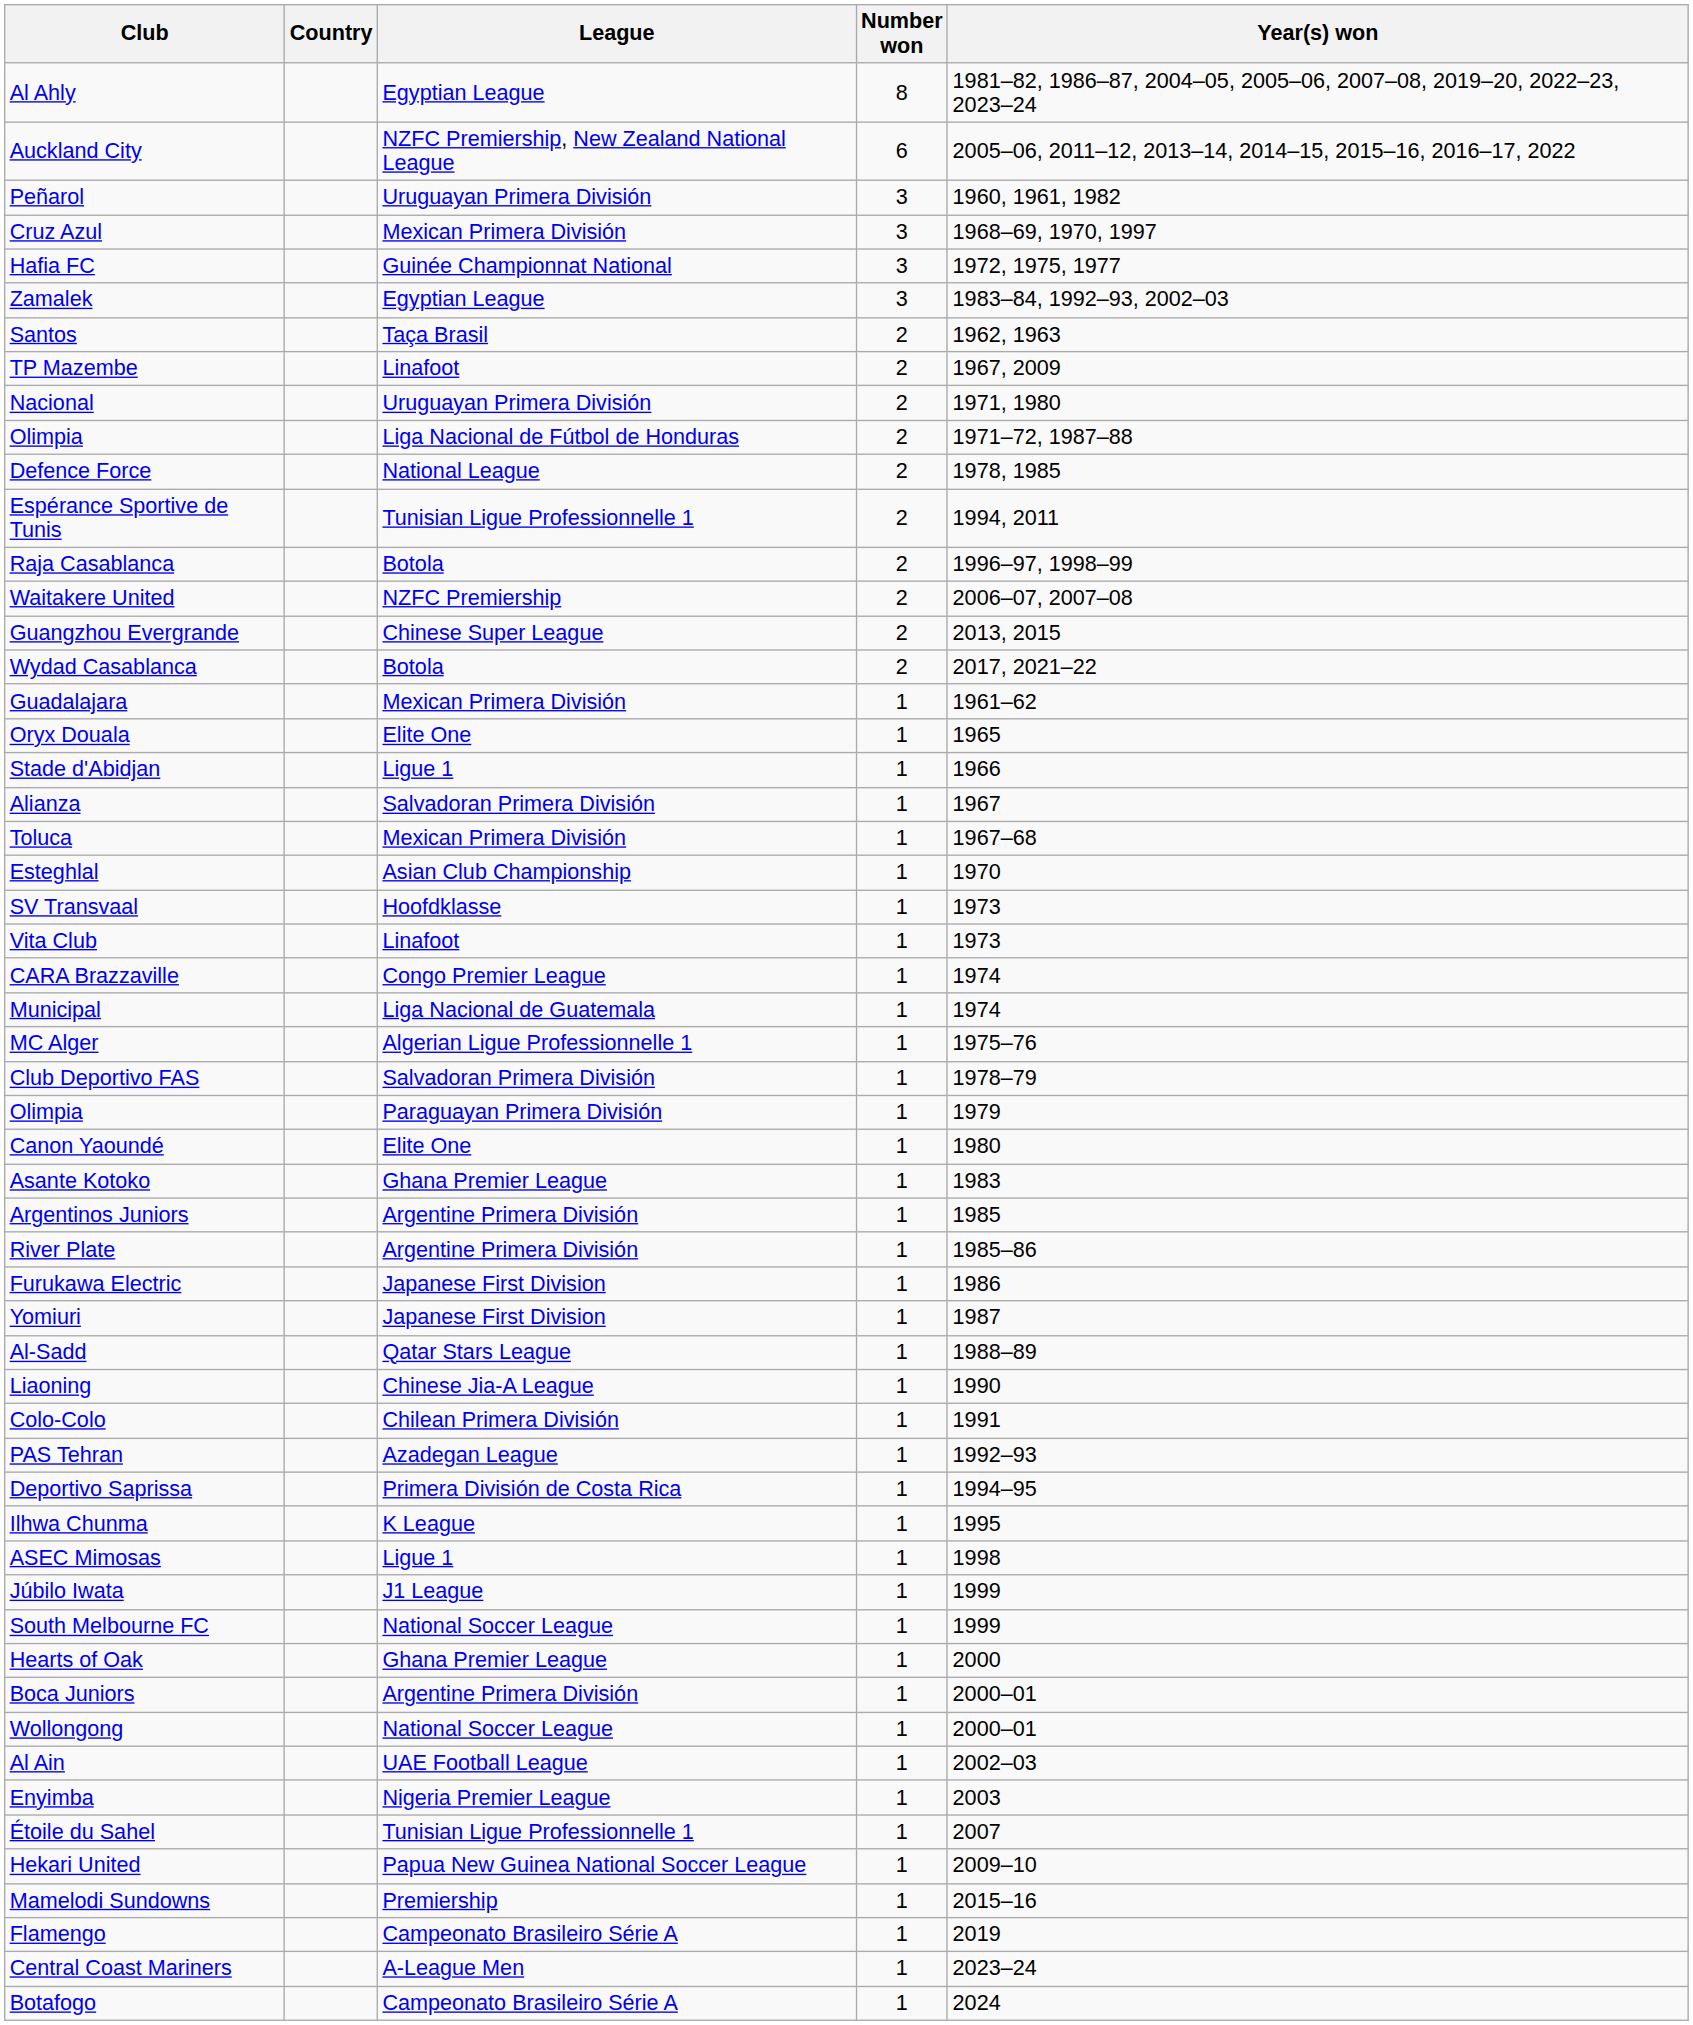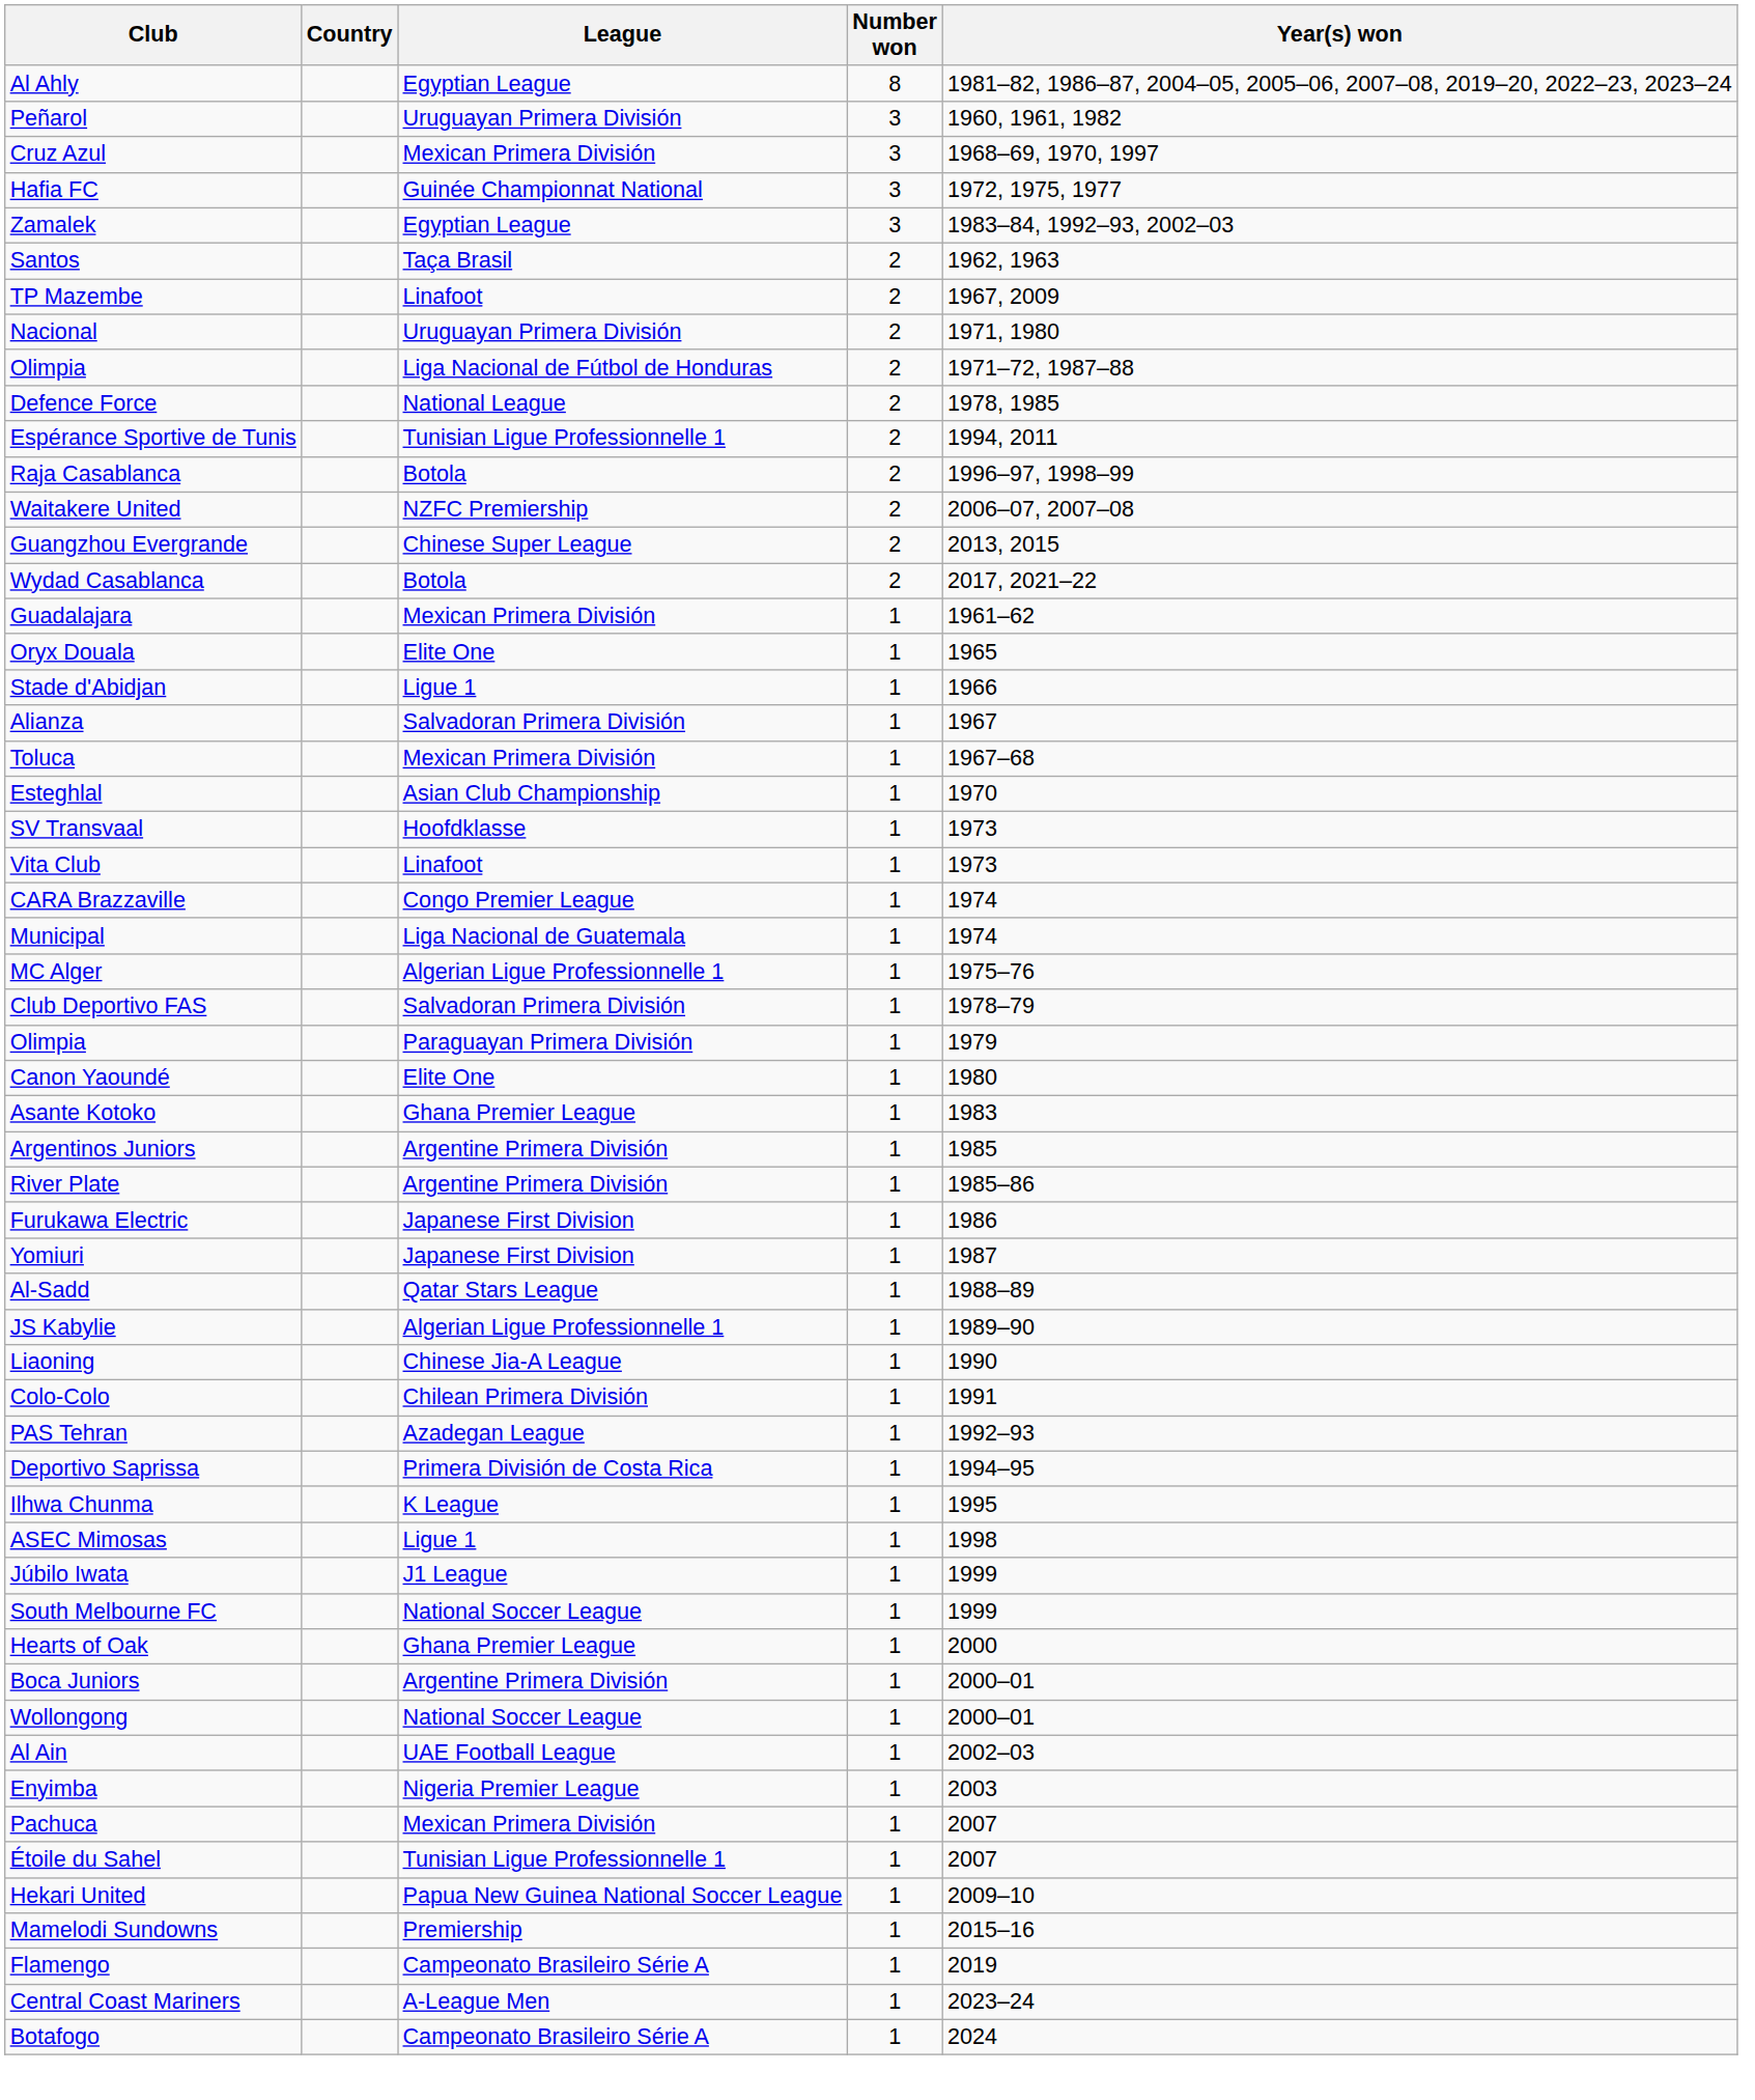 <table class="wikitable sortable">
 <tr>
 <th>Club</th>
 <th>Country</th>
 <th>League</th>
 <th>Number<br>won</th>
 <th>Year(s) won</th>
 </tr>
 <tr>
 <td><a href='#'>Al Ahly</a></td>
 <td></td>
 <td><a href='#'>Egyptian League</a></td>
 <td style="text-align:center">8</td>
 <td>1981–82, 1986–87, 2004–05, 2005–06, 2007–08, 2019–20, 2022–23, 2023–24</td>
-</tr>
-<tr>
-<td><a href='#'>Auckland City</a></td>
-<td></td>
-<td><a href='#'>NZFC Premiership</a>, <a href='#'>New Zealand National League</a></td>
-<td style="text-align:center">6</td>
-<td>2005–06, 2011–12, 2013–14, 2014–15, 2015–16, 2016–17, 2022</td>
 </tr>
 <tr>
 <td><a href='#'>Peñarol</a></td>
 <td></td>
 <td><a href='#'>Uruguayan Primera División</a></td>
 <td style="text-align:center">3</td>
 <td>1960, 1961, 1982</td>
 </tr>
 <tr>
 <td><a href='#'>Cruz Azul</a></td>
 <td></td>
 <td><a href='#'>Mexican Primera División</a></td>
 <td style="text-align:center">3</td>
 <td>1968–69, 1970, 1997</td>
 </tr>
 <tr>
 <td><a href='#'>Hafia FC</a></td>
 <td></td>
 <td><a href='#'>Guinée Championnat National</a></td>
 <td style="text-align:center">3</td>
 <td>1972, 1975, 1977</td>
 </tr>
 <tr>
 <td><a href='#'>Zamalek</a></td>
 <td></td>
 <td><a href='#'>Egyptian League</a></td>
 <td style="text-align:center">3</td>
 <td>1983–84, 1992–93, 2002–03</td>
 </tr>
 <tr>
 <td><a href='#'>Santos</a></td>
 <td></td>
 <td><a href='#'>Taça Brasil</a></td>
 <td style="text-align:center">2</td>
 <td>1962, 1963</td>
 </tr>
 <tr>
 <td><a href='#'>TP Mazembe</a></td>
 <td></td>
 <td><a href='#'>Linafoot</a></td>
 <td style="text-align:center">2</td>
 <td>1967, 2009</td>
 </tr>
 <tr>
 <td><a href='#'>Nacional</a></td>
 <td></td>
 <td><a href='#'>Uruguayan Primera División</a></td>
 <td style="text-align:center">2</td>
 <td>1971, 1980</td>
 </tr>
 <tr>
 <td><a href='#'>Olimpia</a></td>
 <td></td>
 <td><a href='#'>Liga Nacional de Fútbol de Honduras</a></td>
 <td style="text-align:center">2</td>
 <td>1971–72, 1987–88</td>
 </tr>
 <tr>
 <td><a href='#'>Defence Force</a></td>
 <td></td>
 <td><a href='#'>National League</a></td>
 <td style="text-align:center">2</td>
 <td>1978, 1985</td>
 </tr>
 <tr>
 <td><a href='#'>Espérance Sportive de Tunis</a></td>
 <td></td>
 <td><a href='#'>Tunisian Ligue Professionnelle 1</a></td>
 <td style="text-align:center">2</td>
 <td>1994, 2011</td>
 </tr>
 <tr>
 <td><a href='#'>Raja Casablanca</a></td>
 <td></td>
 <td><a href='#'>Botola</a></td>
 <td style="text-align:center">2</td>
 <td>1996–97, 1998–99</td>
 </tr>
 <tr>
 <td><a href='#'>Waitakere United</a></td>
 <td></td>
 <td><a href='#'>NZFC Premiership</a></td>
 <td style="text-align:center">2</td>
 <td>2006–07, 2007–08</td>
 </tr>
 <tr>
 <td><a href='#'>Guangzhou Evergrande</a></td>
 <td></td>
 <td><a href='#'>Chinese Super League</a></td>
 <td style="text-align:center">2</td>
 <td>2013, 2015</td>
 </tr>
 <tr>
 <td><a href='#'>Wydad Casablanca</a></td>
 <td></td>
 <td><a href='#'>Botola</a></td>
 <td style="text-align:center">2</td>
 <td>2017, 2021–22</td>
 </tr>
 <tr>
 <td><a href='#'>Guadalajara</a></td>
 <td></td>
 <td><a href='#'>Mexican Primera División</a></td>
 <td style="text-align:center">1</td>
 <td>1961–62</td>
 </tr>
 <tr>
 <td><a href='#'>Oryx Douala</a></td>
 <td></td>
 <td><a href='#'>Elite One</a></td>
 <td style="text-align:center">1</td>
 <td>1965</td>
 </tr>
 <tr>
 <td><a href='#'>Stade d'Abidjan</a></td>
 <td></td>
 <td><a href='#'>Ligue 1</a></td>
 <td style="text-align:center">1</td>
 <td>1966</td>
 </tr>
 <tr>
 <td><a href='#'>Alianza</a></td>
 <td></td>
 <td><a href='#'>Salvadoran Primera División</a></td>
 <td style="text-align:center">1</td>
 <td>1967</td>
 </tr>
 <tr>
 <td><a href='#'>Toluca</a></td>
 <td></td>
 <td><a href='#'>Mexican Primera División</a></td>
 <td style="text-align:center">1</td>
 <td>1967–68</td>
 </tr>
 <tr>
 <td><a href='#'>Esteghlal</a></td>
 <td></td>
 <td><a href='#'>Asian Club Championship</a></td>
 <td style="text-align:center">1</td>
 <td>1970</td>
 </tr>
 <tr>
 <td><a href='#'>SV Transvaal</a></td>
 <td></td>
 <td><a href='#'>Hoofdklasse</a></td>
 <td style="text-align:center">1</td>
 <td>1973</td>
 </tr>
 <tr>
 <td><a href='#'>Vita Club</a></td>
 <td></td>
 <td><a href='#'>Linafoot</a></td>
 <td style="text-align:center">1</td>
 <td>1973</td>
 </tr>
 <tr>
 <td><a href='#'>CARA Brazzaville</a></td>
 <td></td>
 <td><a href='#'>Congo Premier League</a></td>
 <td style="text-align:center">1</td>
 <td>1974</td>
 </tr>
 <tr>
 <td><a href='#'>Municipal</a></td>
 <td></td>
 <td><a href='#'>Liga Nacional de Guatemala</a></td>
 <td style="text-align:center">1</td>
 <td>1974</td>
 </tr>
 <tr>
 <td><a href='#'>MC Alger</a></td>
 <td></td>
 <td><a href='#'>Algerian Ligue Professionnelle 1</a></td>
 <td style="text-align:center">1</td>
 <td>1975–76</td>
 </tr>
 <tr>
 <td><a href='#'>Club Deportivo FAS</a></td>
 <td></td>
 <td><a href='#'>Salvadoran Primera División</a></td>
 <td style="text-align:center">1</td>
 <td>1978–79</td>
 </tr>
 <tr>
 <td><a href='#'>Olimpia</a></td>
 <td></td>
 <td><a href='#'>Paraguayan Primera División</a></td>
 <td style="text-align:center">1</td>
 <td>1979</td>
 </tr>
 <tr>
 <td><a href='#'>Canon Yaoundé</a></td>
 <td></td>
 <td><a href='#'>Elite One</a></td>
 <td style="text-align:center">1</td>
 <td>1980</td>
 </tr>
 <tr>
 <td><a href='#'>Asante Kotoko</a></td>
 <td></td>
 <td><a href='#'>Ghana Premier League</a></td>
 <td style="text-align:center">1</td>
 <td>1983</td>
 </tr>
 <tr>
 <td><a href='#'>Argentinos Juniors</a></td>
 <td></td>
 <td><a href='#'>Argentine Primera División</a></td>
 <td style="text-align:center">1</td>
 <td>1985</td>
 </tr>
 <tr>
 <td><a href='#'>River Plate</a></td>
 <td></td>
 <td><a href='#'>Argentine Primera División</a></td>
 <td style="text-align:center">1</td>
 <td>1985–86</td>
 </tr>
 <tr>
 <td><a href='#'>Furukawa Electric</a></td>
 <td></td>
 <td><a href='#'>Japanese First Division</a></td>
 <td style="text-align:center">1</td>
 <td>1986</td>
 </tr>
 <tr>
 <td><a href='#'>Yomiuri</a></td>
 <td></td>
 <td><a href='#'>Japanese First Division</a></td>
 <td style="text-align:center">1</td>
 <td>1987</td>
 </tr>
 <tr>
 <td><a href='#'>Al-Sadd</a></td>
 <td></td>
 <td><a href='#'>Qatar Stars League</a></td>
 <td style="text-align:center">1</td>
 <td>1988–89</td>
 </tr>
 <tr>
+<td><a href='#'>JS Kabylie</a></td>
+<td></td>
+<td><a href='#'>Algerian Ligue Professionnelle 1</a></td>
+<td style="text-align:center">1</td>
+<td>1989–90</td>
+</tr>
+<tr>
 <td><a href='#'>Liaoning</a></td>
 <td></td>
 <td><a href='#'>Chinese Jia-A League</a></td>
 <td style="text-align:center">1</td>
 <td>1990</td>
 </tr>
 <tr>
 <td><a href='#'>Colo-Colo</a></td>
 <td></td>
 <td><a href='#'>Chilean Primera División</a></td>
 <td style="text-align:center">1</td>
 <td>1991</td>
 </tr>
 <tr>
 <td><a href='#'>PAS Tehran</a></td>
 <td></td>
 <td><a href='#'>Azadegan League</a></td>
 <td style="text-align:center">1</td>
 <td>1992–93</td>
 </tr>
 <tr>
 <td><a href='#'>Deportivo Saprissa</a></td>
 <td></td>
 <td><a href='#'>Primera División de Costa Rica</a></td>
 <td style="text-align:center">1</td>
 <td>1994–95</td>
 </tr>
 <tr>
 <td><a href='#'>Ilhwa Chunma</a></td>
 <td></td>
 <td><a href='#'>K League</a></td>
 <td style="text-align:center">1</td>
 <td>1995</td>
 </tr>
 <tr>
 <td><a href='#'>ASEC Mimosas</a></td>
 <td></td>
 <td><a href='#'>Ligue 1</a></td>
 <td style="text-align:center">1</td>
 <td>1998</td>
 </tr>
 <tr>
 <td><a href='#'>Júbilo Iwata</a></td>
 <td></td>
 <td><a href='#'>J1 League</a></td>
 <td style="text-align:center">1</td>
 <td>1999</td>
 </tr>
 <tr>
 <td><a href='#'>South Melbourne FC</a></td>
 <td></td>
 <td><a href='#'>National Soccer League</a></td>
 <td style="text-align:center">1</td>
 <td>1999</td>
 </tr>
 <tr>
 <td><a href='#'>Hearts of Oak</a></td>
 <td></td>
 <td><a href='#'>Ghana Premier League</a></td>
 <td style="text-align:center">1</td>
 <td>2000</td>
 </tr>
 <tr>
 <td><a href='#'>Boca Juniors</a></td>
 <td></td>
 <td><a href='#'>Argentine Primera División</a></td>
 <td style="text-align:center">1</td>
 <td>2000–01</td>
 </tr>
 <tr>
 <td><a href='#'>Wollongong</a></td>
 <td></td>
 <td><a href='#'>National Soccer League</a></td>
 <td style="text-align:center">1</td>
 <td>2000–01</td>
 </tr>
 <tr>
 <td><a href='#'>Al Ain</a></td>
 <td></td>
 <td><a href='#'>UAE Football League</a></td>
 <td style="text-align:center">1</td>
 <td>2002–03</td>
 </tr>
 <tr>
 <td><a href='#'>Enyimba</a></td>
 <td></td>
 <td><a href='#'>Nigeria Premier League</a></td>
 <td style="text-align:center">1</td>
 <td>2003</td>
 </tr>
 <tr>
+<td><a href='#'>Pachuca</a></td>
+<td></td>
+<td><a href='#'>Mexican Primera División</a></td>
+<td style="text-align:center">1</td>
+<td>2007</td>
+</tr>
+<tr>
 <td><a href='#'>Étoile du Sahel</a></td>
 <td></td>
 <td><a href='#'>Tunisian Ligue Professionnelle 1</a></td>
 <td style="text-align:center">1</td>
 <td>2007</td>
 </tr>
 <tr>
 <td><a href='#'>Hekari United</a></td>
 <td></td>
 <td><a href='#'>Papua New Guinea National Soccer League</a></td>
 <td style="text-align:center">1</td>
 <td>2009–10</td>
 </tr>
 <tr>
 <td><a href='#'>Mamelodi Sundowns</a></td>
 <td></td>
 <td><a href='#'>Premiership</a></td>
 <td style="text-align:center">1</td>
 <td>2015–16</td>
 </tr>
 <tr>
 <td><a href='#'>Flamengo</a></td>
 <td></td>
 <td><a href='#'>Campeonato Brasileiro Série A</a></td>
 <td style="text-align:center">1</td>
 <td>2019</td>
 </tr>
 <tr>
 <td><a href='#'>Central Coast Mariners</a></td>
 <td></td>
 <td><a href='#'>A-League Men</a></td>
 <td style="text-align:center">1</td>
 <td>2023–24</td>
 </tr>
 <tr>
 <td><a href='#'>Botafogo</a></td>
 <td></td>
 <td><a href='#'>Campeonato Brasileiro Série A</a></td>
 <td style="text-align:center">1</td>
 <td>2024</td>
 </tr>
 </table>
